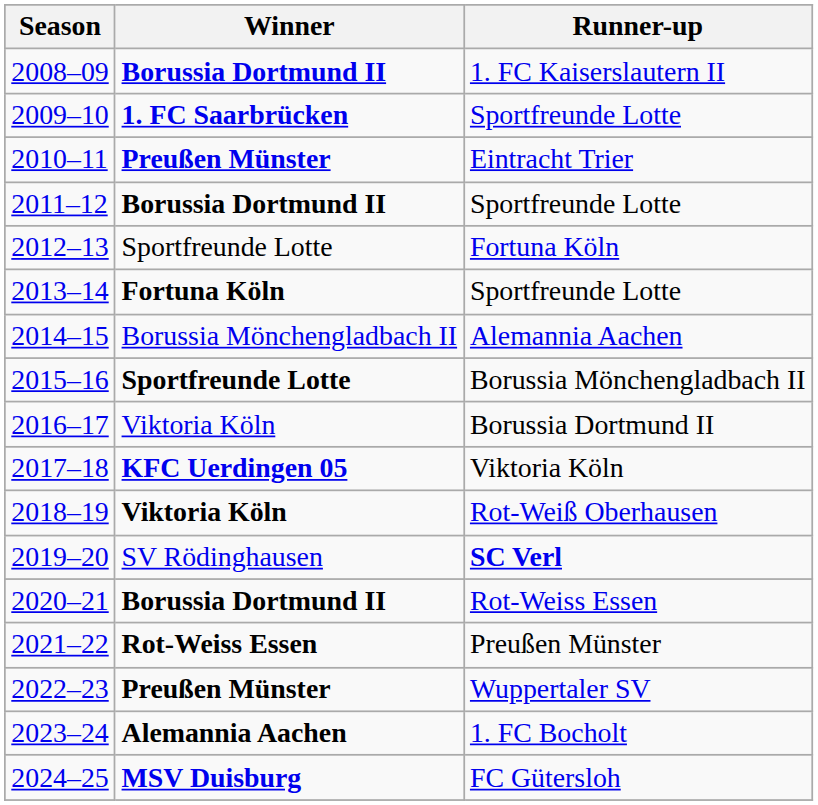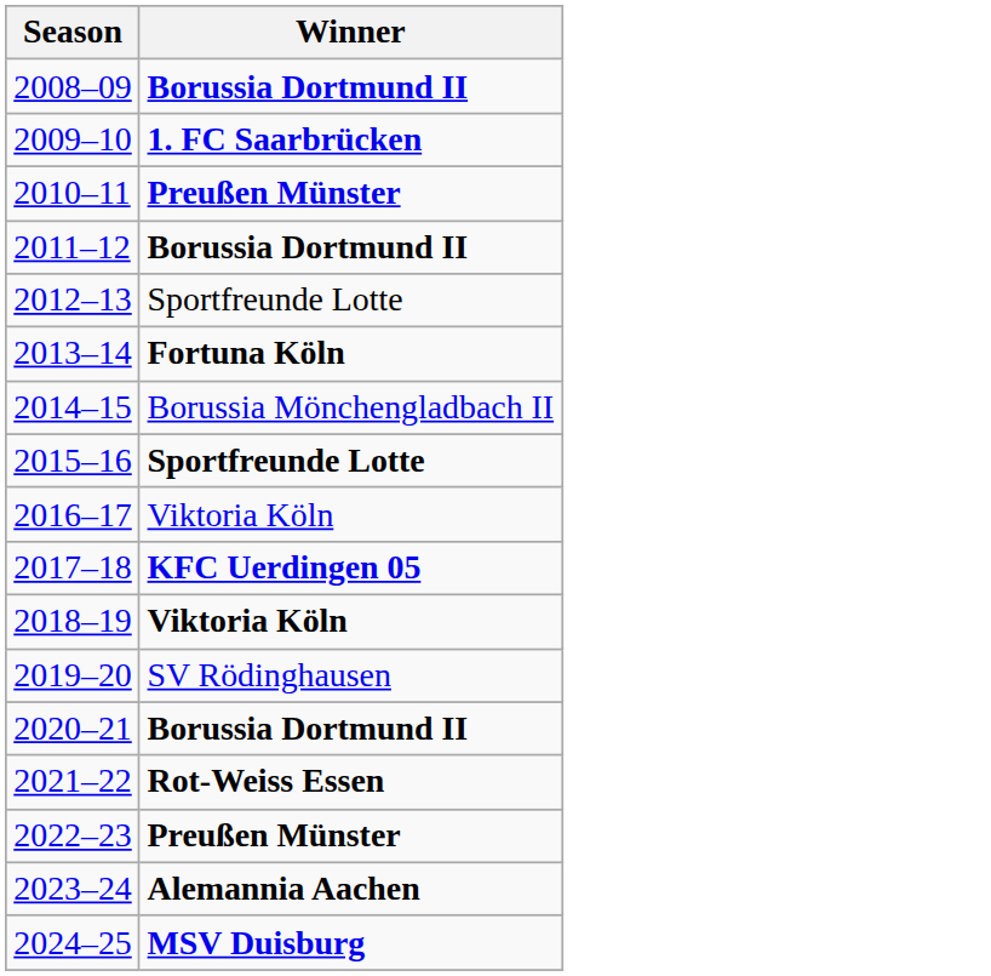 <table class="wikitable">
 <tr>
 <th>Season</th>
 <th>Winner</th>
-<th>Runner-up</th>
 </tr>
 <tr>
 <td><a href='#'>2008–09</a></td>
 <td><strong><a href='#'>Borussia Dortmund II</a></strong></td>
-<td><a href='#'>1. FC Kaiserslautern II</a></td>
 </tr>
 <tr>
 <td><a href='#'>2009–10</a></td>
 <td><strong><a href='#'>1. FC Saarbrücken</a></strong></td>
-<td><a href='#'>Sportfreunde Lotte</a></td>
 </tr>
 <tr>
 <td><a href='#'>2010–11</a></td>
 <td><strong><a href='#'>Preußen Münster</a></strong></td>
-<td><a href='#'>Eintracht Trier</a></td>
 </tr>
 <tr>
 <td><a href='#'>2011–12</a></td>
 <td><strong>Borussia Dortmund II</strong></td>
-<td>Sportfreunde Lotte</td>
 </tr>
 <tr>
 <td><a href='#'>2012–13</a></td>
 <td>Sportfreunde Lotte</td>
-<td><a href='#'>Fortuna Köln</a></td>
 </tr>
 <tr>
 <td><a href='#'>2013–14</a></td>
 <td><strong>Fortuna Köln</strong></td>
-<td>Sportfreunde Lotte</td>
 </tr>
 <tr>
 <td><a href='#'>2014–15</a></td>
 <td><a href='#'>Borussia Mönchengladbach II</a></td>
-<td><a href='#'>Alemannia Aachen</a></td>
 </tr>
 <tr>
 <td><a href='#'>2015–16</a></td>
 <td><strong>Sportfreunde Lotte</strong></td>
-<td>Borussia Mönchengladbach II</td>
 </tr>
 <tr>
 <td><a href='#'>2016–17</a></td>
 <td><a href='#'>Viktoria Köln</a></td>
-<td>Borussia Dortmund II</td>
 </tr>
 <tr>
 <td><a href='#'>2017–18</a></td>
 <td><strong><a href='#'>KFC Uerdingen 05</a></strong></td>
-<td>Viktoria Köln</td>
 </tr>
 <tr>
 <td><a href='#'>2018–19</a></td>
 <td><strong>Viktoria Köln</strong></td>
-<td><a href='#'>Rot-Weiß Oberhausen</a></td>
 </tr>
 <tr>
 <td><a href='#'>2019–20</a></td>
 <td><a href='#'>SV Rödinghausen</a></td>
-<td><strong><a href='#'>SC Verl</a></strong></td>
 </tr>
 <tr>
 <td><a href='#'>2020–21</a></td>
 <td><strong>Borussia Dortmund II</strong></td>
-<td><a href='#'>Rot-Weiss Essen</a></td>
 </tr>
 <tr>
 <td><a href='#'>2021–22</a></td>
 <td><strong>Rot-Weiss Essen</strong></td>
-<td>Preußen Münster</td>
 </tr>
 <tr>
 <td><a href='#'>2022–23</a></td>
 <td><strong>Preußen Münster</strong></td>
-<td><a href='#'>Wuppertaler SV</a></td>
 </tr>
 <tr>
 <td><a href='#'>2023–24</a></td>
 <td><strong>Alemannia Aachen</strong></td>
-<td><a href='#'>1. FC Bocholt</a></td>
 </tr>
 <tr>
 <td><a href='#'>2024–25</a></td>
 <td><strong><a href='#'>MSV Duisburg</a></strong></td>
-<td><a href='#'>FC Gütersloh</a></td>
 </tr>
 </table>
